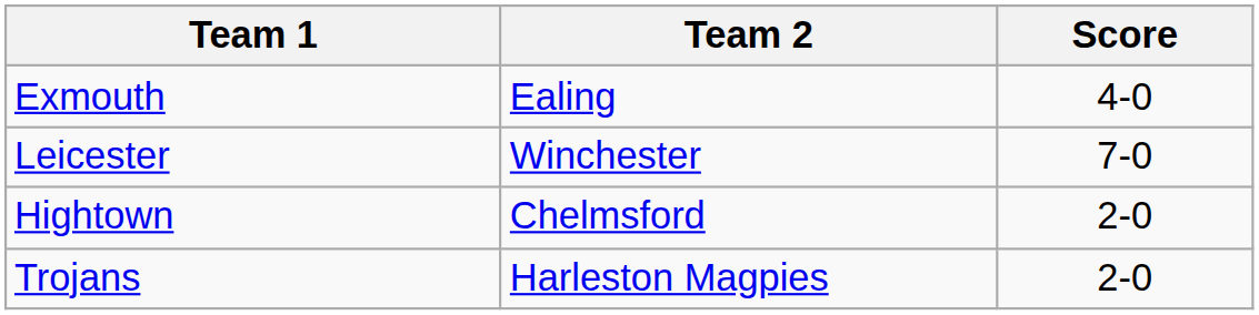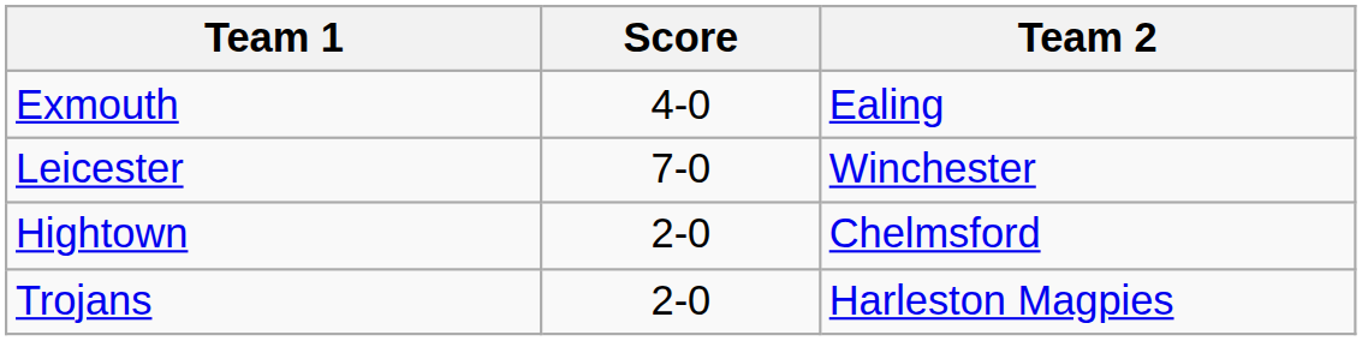 <table class="wikitable" style="font-size: 100%">
 <tr>
 <th width=200>Team 1</th>
+<th width=100>Score</th>
 <th width=200>Team 2</th>
-<th width=100>Score</th>
 </tr>
 <tr>
 <td><a href='#'>Exmouth</a></td>
+<td align=center>4-0</td>
 <td><a href='#'>Ealing</a></td>
-<td align=center>4-0</td>
 </tr>
 <tr>
 <td><a href='#'>Leicester</a></td>
+<td align=center>7-0</td>
 <td><a href='#'>Winchester</a></td>
-<td align=center>7-0</td>
 </tr>
 <tr>
 <td><a href='#'>Hightown</a></td>
+<td align=center>2-0</td>
 <td><a href='#'>Chelmsford</a></td>
-<td align=center>2-0</td>
 </tr>
 <tr>
 <td><a href='#'>Trojans</a></td>
+<td align=center>2-0</td>
 <td><a href='#'>Harleston Magpies</a></td>
-<td align=center>2-0</td>
 </tr>
 </table>
